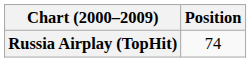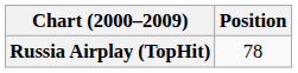 <table class="wikitable plainrowheaders" style="text-align:center">
 <tr>
 <th scope="col">Chart (2000–2009)</th>
 <th scope="col">Position</th>
 </tr>
 <tr>
 <th scope="row">Russia Airplay (TopHit)</th>
-<td>74</td>
+<td>78</td>
 </tr>
 </table>
